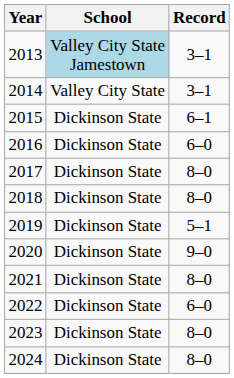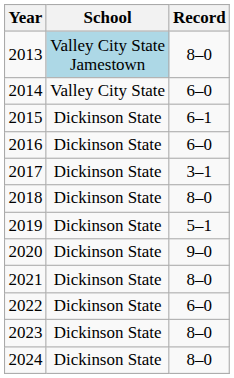 <table class="wikitable" style="text-align:center">
 <tr>
 <th>Year</th>
 <th>School</th>
 <th>Record</th>
 </tr>
 <tr>
 <td>2013</td>
 <td style="background: lightblue;">Valley City State<br>Jamestown</td>
-<td>3–1</td>
+<td>8–0</td>
 </tr>
 <tr>
 <td>2014</td>
 <td>Valley City State</td>
-<td>3–1</td>
+<td>6–0</td>
 </tr>
 <tr>
 <td>2015</td>
 <td>Dickinson State</td>
 <td>6–1</td>
 </tr>
 <tr>
 <td>2016</td>
 <td>Dickinson State</td>
 <td>6–0</td>
 </tr>
 <tr>
 <td>2017</td>
 <td>Dickinson State</td>
-<td>8–0</td>
+<td>3–1</td>
 </tr>
 <tr>
 <td>2018</td>
 <td>Dickinson State</td>
 <td>8–0</td>
 </tr>
 <tr>
 <td>2019</td>
 <td>Dickinson State</td>
 <td>5–1</td>
 </tr>
 <tr>
 <td>2020</td>
 <td>Dickinson State</td>
 <td>9–0</td>
 </tr>
 <tr>
 <td>2021</td>
 <td>Dickinson State</td>
 <td>8–0</td>
 </tr>
 <tr>
 <td>2022</td>
 <td>Dickinson State</td>
 <td>6–0</td>
 </tr>
 <tr>
 <td>2023</td>
 <td>Dickinson State</td>
 <td>8–0</td>
 </tr>
 <tr>
 <td>2024</td>
 <td>Dickinson State</td>
 <td>8–0</td>
 </tr>
 </table>
